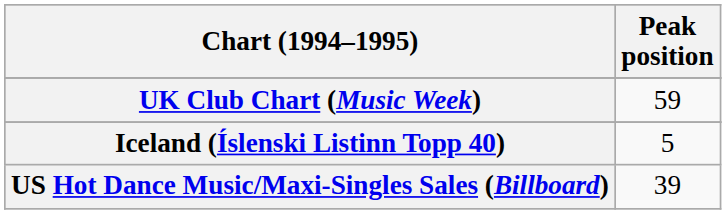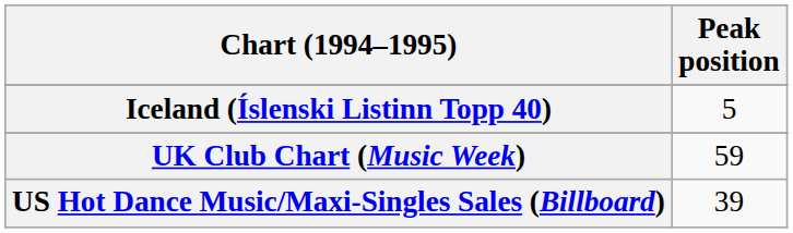 <table class="wikitable sortable plainrowheaders" style="text-align:center">
 <tr>
 <th>Chart (1994–1995)</th>
 <th>Peak<br>position</th>
 </tr>
 <tr>
 </tr>
 <tr>
-<th scope="row"><a href='#'>UK Club Chart</a> (<em><a href='#'>Music Week</a></em>)</th>
-<td>59</td>
+<th scope="row">Iceland (<a href='#'>Íslenski Listinn Topp 40</a>)</th>
+<td>5</td>
 </tr>
 <tr>
 </tr>
 <tr>
 </tr>
 <tr>
-<th scope="row">Iceland (<a href='#'>Íslenski Listinn Topp 40</a>)</th>
-<td>5</td>
+<th scope="row"><a href='#'>UK Club Chart</a> (<em><a href='#'>Music Week</a></em>)</th>
+<td>59</td>
 </tr>
 <tr>
 <th scope="row">US <a href='#'>Hot Dance Music/Maxi-Singles Sales</a> (<em><a href='#'>Billboard</a></em>)</th>
 <td>39</td>
 </tr>
 </table>
